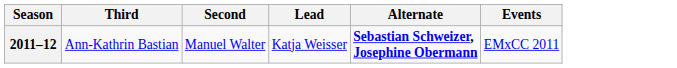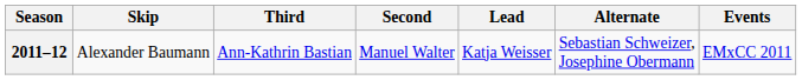 <table class="wikitable">
 <tr>
 <th scope="col" width=60>Season</th>
+<th scope="col">Skip</th>
 <th scope="col">Third</th>
 <th scope="col">Second</th>
 <th scope="col">Lead</th>
 <th scope="col">Alternate</th>
 <th scope="col">Events</th>
 </tr>
 <tr>
 <th scope="row">2011–12</th>
+<td>Alexander Baumann</td>
 <td><a href='#'>Ann-Kathrin Bastian</a></td>
 <td><a href='#'>Manuel Walter</a></td>
 <td><a href='#'>Katja Weisser</a></td>
-<td><strong><a href='#'>Sebastian Schweizer</a>,<br><a href='#'>Josephine Obermann</a></strong></td>
+<td><a href='#'>Sebastian Schweizer</a>,<br><a href='#'>Josephine Obermann</a></td>
 <td><a href='#'>EMxCC 2011</a> </td>
 </tr>
 </table>
